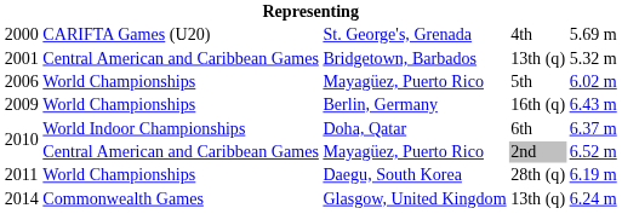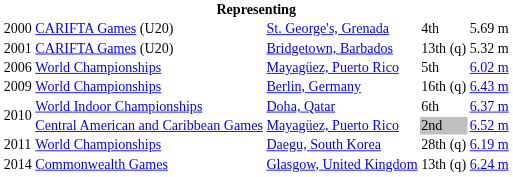 <table>
 <tr>
 <th colspan="6">Representing </th>
 </tr>
 <tr>
 <td>2000</td>
 <td><a href='#'>CARIFTA Games</a> (U20)</td>
 <td><a href='#'>St. George's, Grenada</a></td>
 <td>4th</td>
 <td>5.69 m</td>
 </tr>
 <tr>
 <td>2001</td>
-<td><a href='#'>Central American and Caribbean Games</a></td>
+<td><a href='#'>CARIFTA Games</a> (U20)</td>
 <td><a href='#'>Bridgetown, Barbados</a></td>
 <td>13th (q)</td>
 <td>5.32 m</td>
 </tr>
 <tr>
 <td>2006</td>
 <td><a href='#'>World Championships</a></td>
 <td><a href='#'>Mayagüez, Puerto Rico</a></td>
 <td>5th</td>
 <td><a href='#'>6.02 m</a></td>
 </tr>
 <tr>
 <td>2009</td>
 <td><a href='#'>World Championships</a></td>
 <td><a href='#'>Berlin, Germany</a></td>
 <td>16th (q)</td>
 <td><a href='#'>6.43 m</a></td>
 </tr>
 <tr>
 <td rowspan=2>2010</td>
 <td><a href='#'>World Indoor Championships</a></td>
 <td><a href='#'>Doha, Qatar</a></td>
 <td>6th</td>
 <td><a href='#'>6.37 m</a></td>
 </tr>
 <tr>
 <td><a href='#'>Central American and Caribbean Games</a></td>
 <td><a href='#'>Mayagüez, Puerto Rico</a></td>
 <td bgcolor="silver">2nd</td>
 <td><a href='#'>6.52 m</a></td>
 </tr>
 <tr>
 <td>2011</td>
 <td><a href='#'>World Championships</a></td>
 <td><a href='#'>Daegu, South Korea</a></td>
 <td>28th (q)</td>
 <td><a href='#'>6.19 m</a></td>
 </tr>
 <tr>
 <td>2014</td>
 <td><a href='#'>Commonwealth Games</a></td>
 <td><a href='#'>Glasgow, United Kingdom</a></td>
 <td>13th (q)</td>
 <td><a href='#'>6.24 m</a></td>
 </tr>
 </table>
